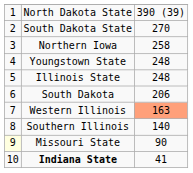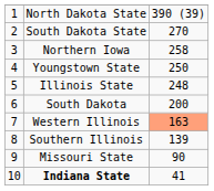 <table class="wikitable">
 <tr align="center">
 </tr>
 <tr align="center">
 <td>1</td>
 <td>North Dakota State</td>
 <td>390 (39)</td>
 </tr>
 <tr align="center">
 <td>2</td>
 <td>South Dakota State</td>
 <td>270</td>
 </tr>
 <tr align="center">
 <td>3</td>
 <td>Northern Iowa</td>
 <td>258</td>
 </tr>
 <tr align="center">
 <td>4</td>
 <td>Youngstown State</td>
-<td>248</td>
+<td>250</td>
 </tr>
 <tr align="center">
 <td>5</td>
 <td>Illinois State</td>
 <td>248</td>
 </tr>
 <tr align="center">
 <td>6</td>
 <td>South Dakota</td>
-<td>206</td>
+<td>200</td>
 </tr>
 <tr align="center">
 <td>7</td>
 <td>Western Illinois</td>
 <td style="background: lightsalmon;">163</td>
 </tr>
 <tr align="center">
 <td>8</td>
 <td>Southern Illinois</td>
-<td>140</td>
+<td>139</td>
 </tr>
 <tr align="center">
-<td style="background: lightyellow;">9</td>
+<td>9</td>
 <td>Missouri State</td>
 <td>90</td>
 </tr>
 <tr align="center">
 <td>10</td>
 <td><strong>Indiana State</strong></td>
 <td>41</td>
 </tr>
 </table>
